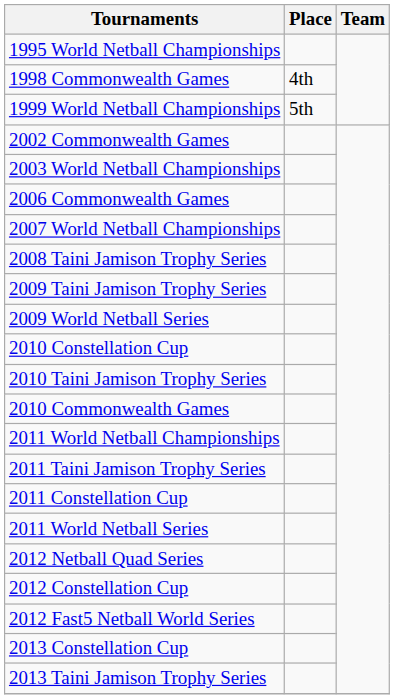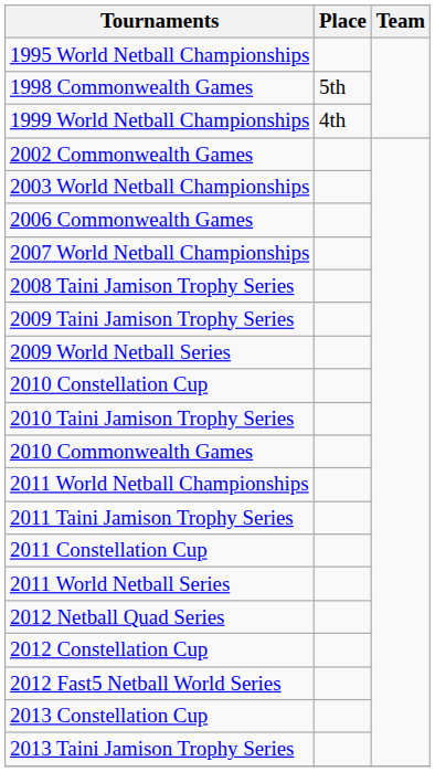 <table class="wikitable collapsible" border="1">
 <tr>
 <th>Tournaments</th>
 <th>Place</th>
 <th>Team</th>
 </tr>
 <tr>
 <td><a href='#'>1995 World Netball Championships</a></td>
 <td></td>
 <td rowspan="3"></td>
 </tr>
 <tr>
 <td><a href='#'>1998 Commonwealth Games</a></td>
-<td>4th</td>
+<td>5th</td>
 </tr>
 <tr>
 <td><a href='#'>1999 World Netball Championships</a></td>
-<td>5th</td>
+<td>4th</td>
 </tr>
 <tr>
 <td><a href='#'>2002 Commonwealth Games</a></td>
 <td></td>
 <td rowspan="19"></td>
 </tr>
 <tr>
 <td><a href='#'>2003 World Netball Championships</a></td>
 <td></td>
 </tr>
 <tr>
 <td><a href='#'>2006 Commonwealth Games</a></td>
 <td></td>
 </tr>
 <tr>
 <td><a href='#'>2007 World Netball Championships</a></td>
 <td></td>
 </tr>
 <tr>
 <td><a href='#'>2008 Taini Jamison Trophy Series</a></td>
 <td></td>
 </tr>
 <tr>
 <td><a href='#'>2009 Taini Jamison Trophy Series</a></td>
 <td></td>
 </tr>
 <tr>
 <td><a href='#'>2009 World Netball Series</a></td>
 <td></td>
 </tr>
 <tr>
 <td><a href='#'>2010 Constellation Cup</a></td>
 <td></td>
 </tr>
 <tr>
 <td><a href='#'>2010 Taini Jamison Trophy Series</a></td>
 <td></td>
 </tr>
 <tr>
 <td><a href='#'>2010 Commonwealth Games</a></td>
 <td></td>
 </tr>
 <tr>
 <td><a href='#'>2011 World Netball Championships</a></td>
 <td></td>
 </tr>
 <tr>
 <td><a href='#'>2011 Taini Jamison Trophy Series</a></td>
 <td></td>
 </tr>
 <tr>
 <td><a href='#'>2011 Constellation Cup</a></td>
 <td></td>
 </tr>
 <tr>
 <td><a href='#'>2011 World Netball Series</a></td>
 <td></td>
 </tr>
 <tr>
 <td><a href='#'>2012 Netball Quad Series</a></td>
 <td></td>
 </tr>
 <tr>
 <td><a href='#'>2012 Constellation Cup</a></td>
 <td></td>
 </tr>
 <tr>
 <td><a href='#'>2012 Fast5 Netball World Series</a></td>
 <td></td>
 </tr>
 <tr>
 <td><a href='#'>2013 Constellation Cup</a></td>
 <td></td>
 </tr>
 <tr>
 <td><a href='#'>2013 Taini Jamison Trophy Series</a></td>
 <td></td>
 </tr>
 <tr>
 </tr>
 </table>
